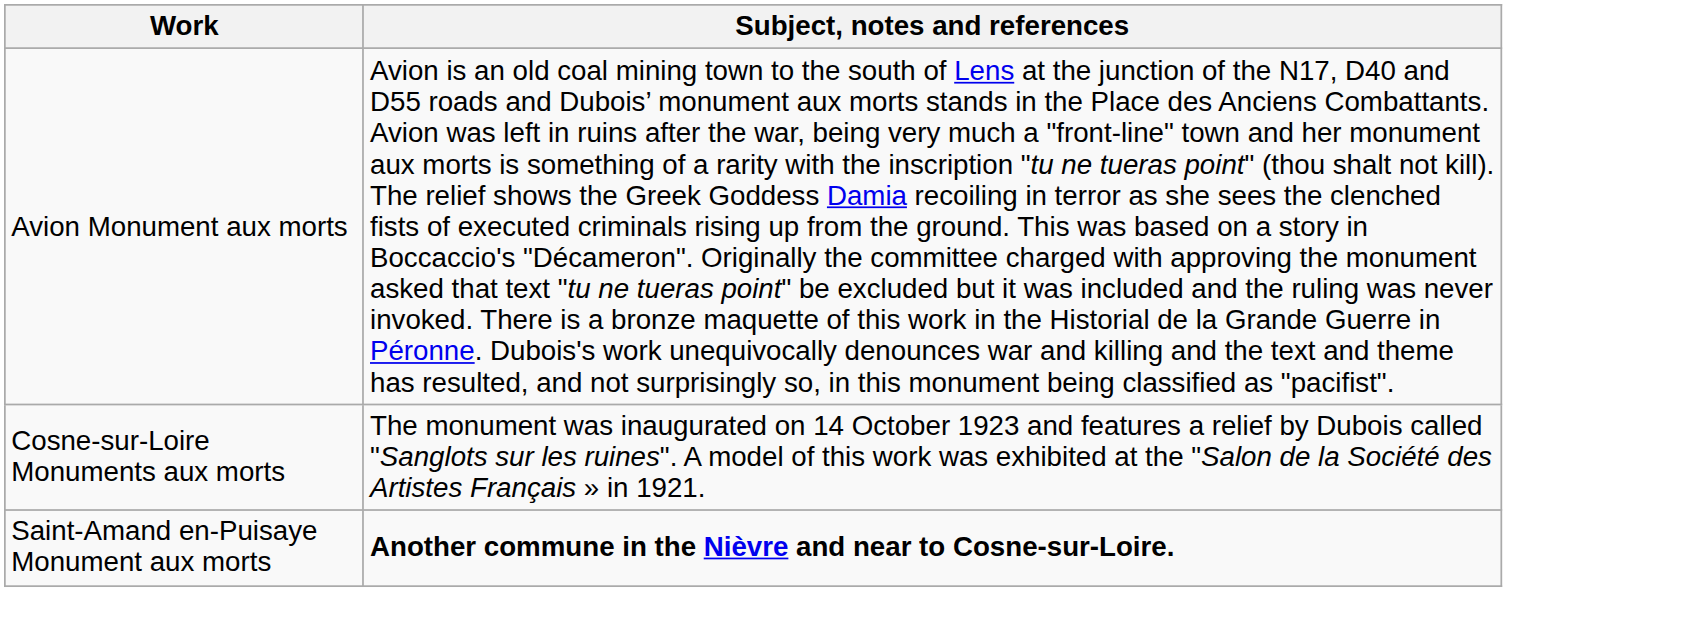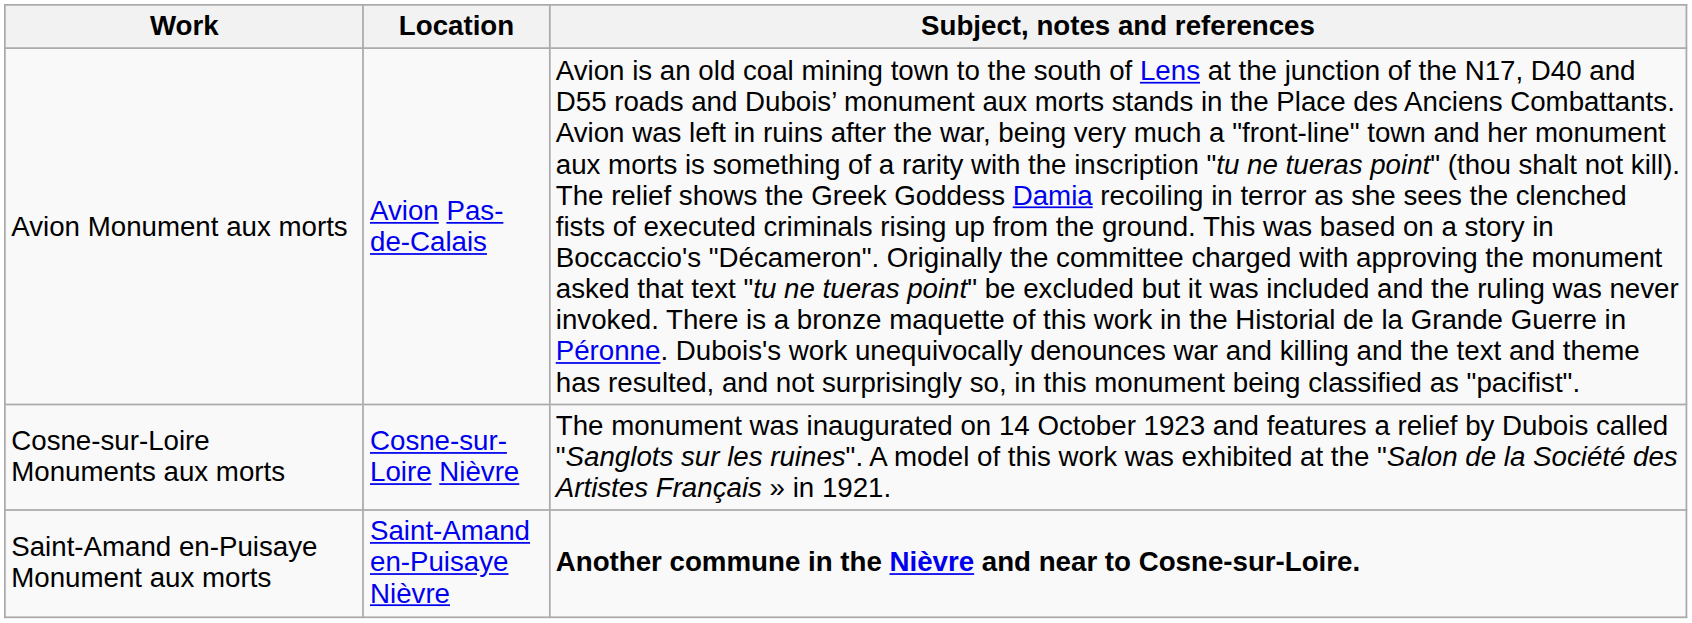 <table class="wikitable sortable">
 <tr>
 <th style="width:200px">Work</th>
+<th style="width:100px">Location</th>
 <th style="width:650px" class="unsortable">Subject, notes and references</th>
 </tr>
 <tr>
 <td>Avion Monument aux morts</td>
+<td><a href='#'>Avion</a> <a href='#'>Pas-de-Calais</a></td>
 <td>Avion is an old coal mining town to the south of <a href='#'>Lens</a> at the junction of the N17, D40 and D55 roads and Dubois’ monument aux morts stands in the Place des Anciens Combattants. Avion was left in ruins after the war, being very much a "front-line" town and her monument aux morts is something of a rarity with the inscription "<em>tu ne tueras point</em>" (thou shalt not kill). The relief shows the Greek Goddess <a href='#'>Damia</a> recoiling in terror as she sees the clenched fists of executed criminals rising up from the ground. This was based on a story in Boccaccio's "Décameron". Originally the committee charged with approving the monument asked that text "<em>tu ne tueras point</em>" be excluded but it was included and the ruling was never invoked. There is a bronze maquette of this work in the Historial de la Grande Guerre in <a href='#'>Péronne</a>. Dubois's work unequivocally denounces war and killing and the text and theme has resulted, and not surprisingly so, in this monument being classified as "pacifist".</td>
 </tr>
 <tr>
 <td>Cosne-sur-Loire Monuments aux morts</td>
+<td><a href='#'>Cosne-sur-Loire</a> <a href='#'>Nièvre</a></td>
 <td>The monument was inaugurated on 14 October 1923 and features a relief by Dubois called "<em>Sanglots sur les ruines</em>". A model of this work was exhibited at the "<em>Salon de la Société des Artistes Français</em> » in 1921.</td>
 </tr>
 <tr>
 <td>Saint-Amand en-Puisaye Monument aux morts</td>
+<td><a href='#'>Saint-Amand en-Puisaye</a> <a href='#'>Nièvre</a></td>
 <td><strong>Another commune in the <a href='#'>Nièvre</a> and near to Cosne-sur-Loire.</strong></td>
 </tr>
 </table>
